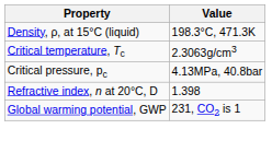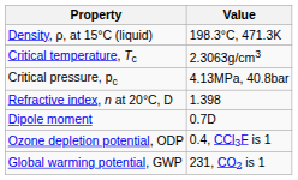 <table class="wikitable">
 <tr>
 <th>Property</th>
 <th>Value</th>
 </tr>
 <tr>
 <td><a href='#'>Density</a>, ρ, at 15°C (liquid)</td>
 <td>198.3°C, 471.3K</td>
 </tr>
 <tr>
 <td><a href='#'>Critical temperature</a>, <em>T</em><sub>c</sub></td>
 <td>2.3063g/cm<sup>3</sup></td>
 </tr>
 <tr>
 <td>Critical pressure, p<sub>c</sub></td>
 <td>4.13MPa, 40.8bar</td>
 </tr>
 <tr>
 <td><a href='#'>Refractive index</a>, <em>n</em> at 20°C, D</td>
 <td>1.398</td>
 </tr>
 <tr>
+<td><a href='#'>Dipole moment</a></td>
+<td>0.7D</td>
+</tr>
+<tr>
+<td><a href='#'>Ozone depletion potential</a>, ODP</td>
+<td>0.4, <a href='#'>CCl<sub>3</sub>F</a> is 1</td>
+</tr>
+<tr>
 <td><a href='#'>Global warming potential</a>, GWP</td>
 <td>231, <a href='#'>CO<sub>2</sub></a> is 1</td>
 </tr>
 </table>
